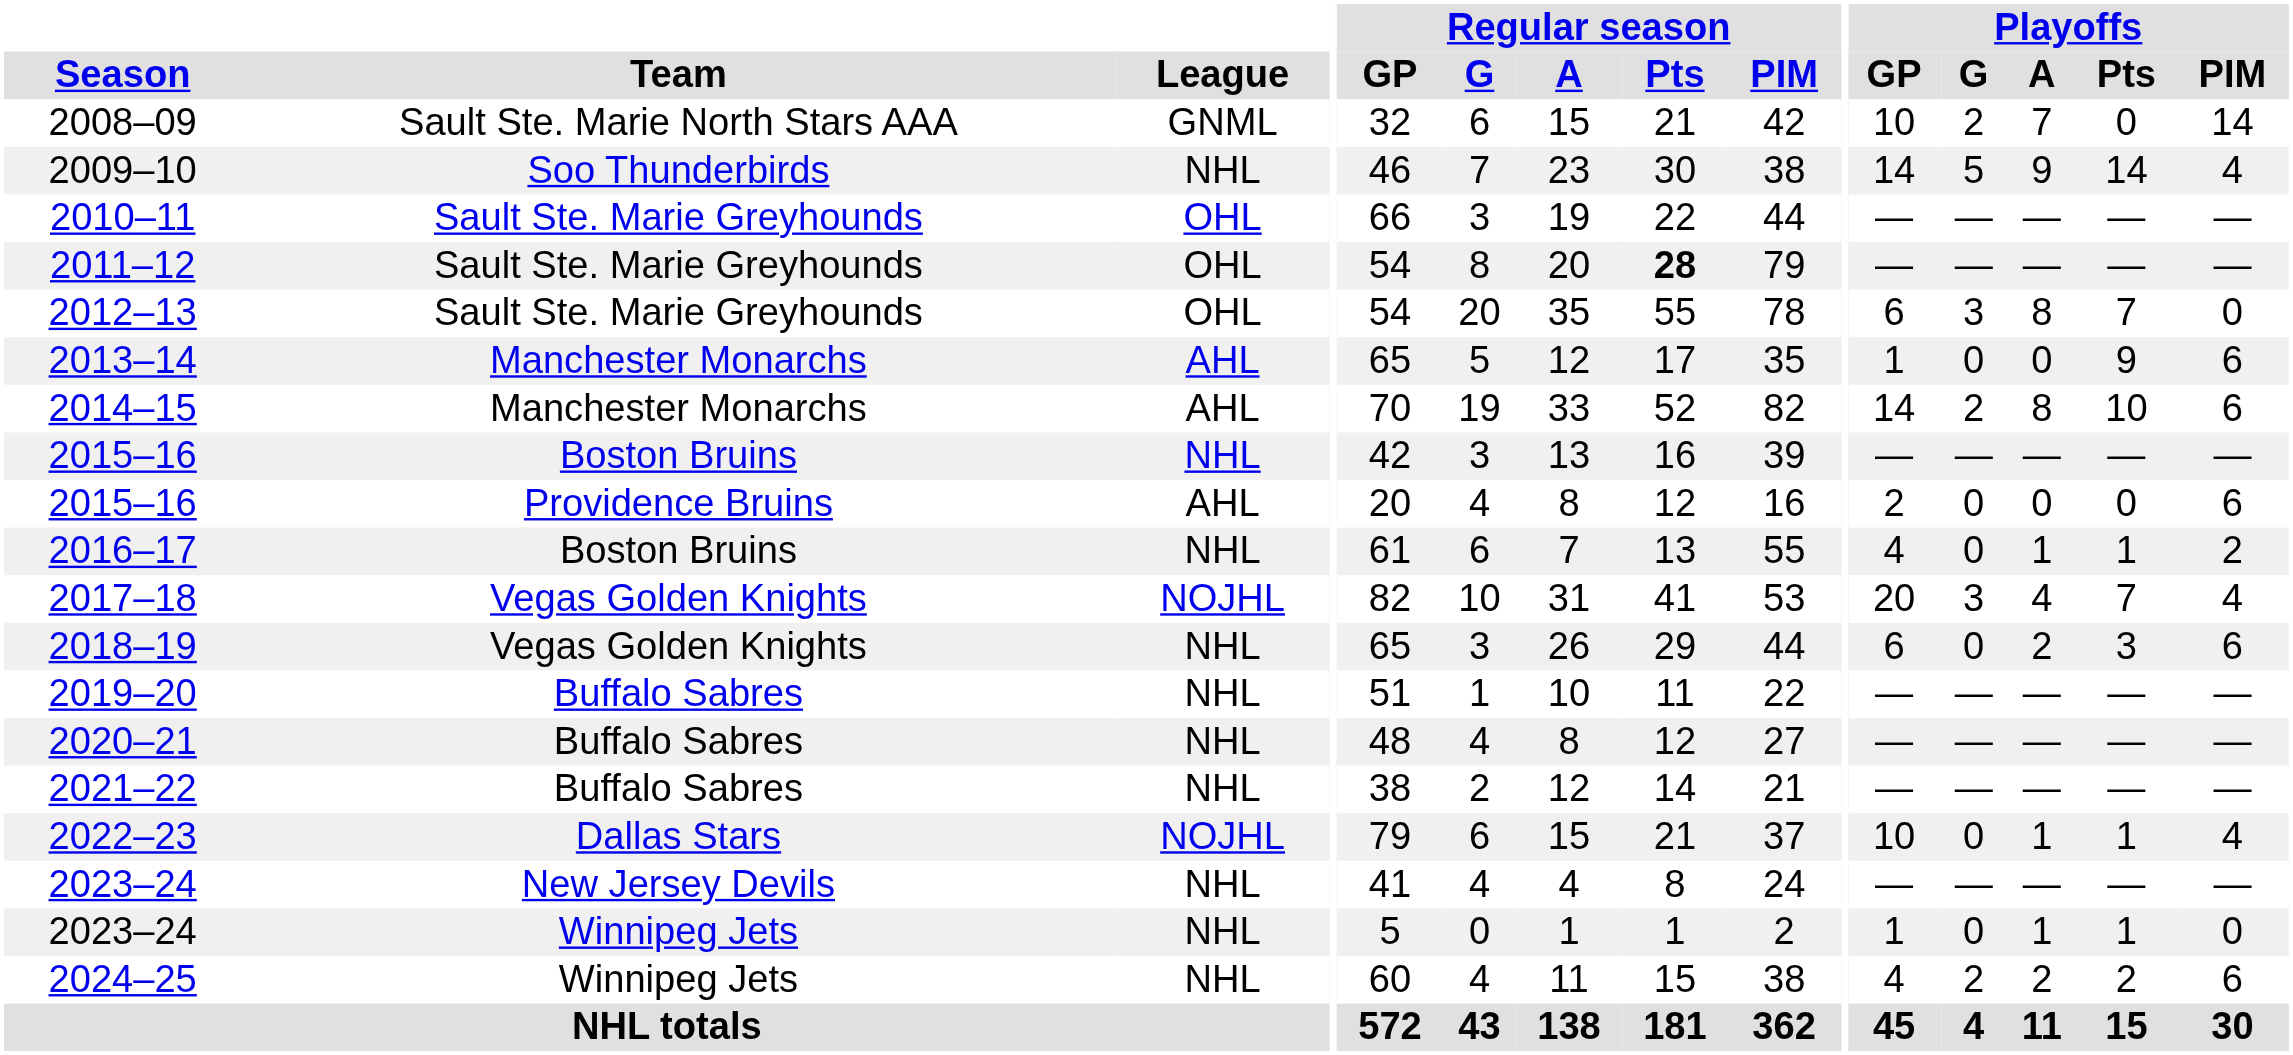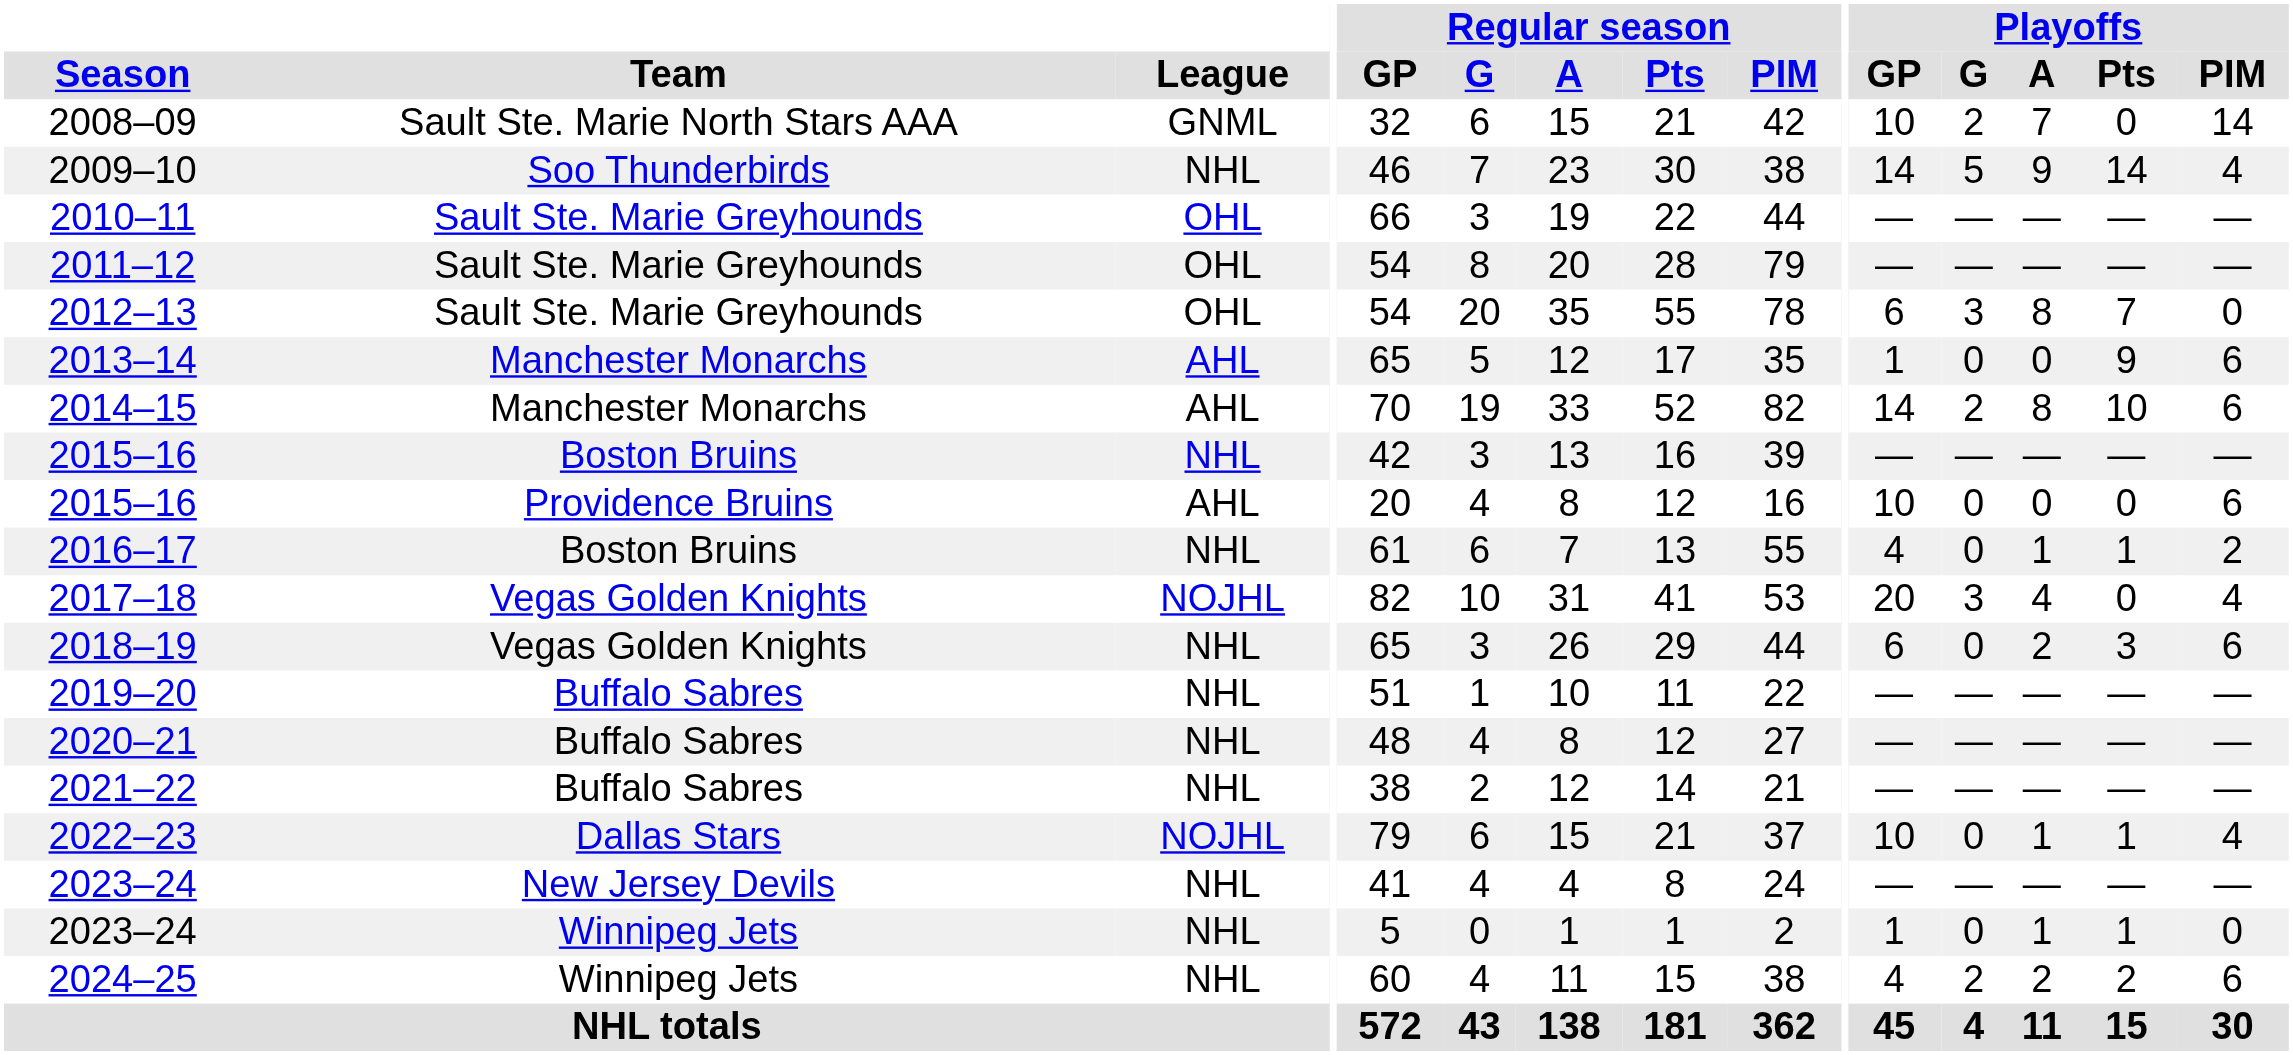 <table border="0" cellpadding="1" cellspacing="0" style="text-align:center; width:60em;">
 <tr bgcolor="#e0e0e0">
 <th colspan="3" bgcolor="#ffffff"></th>
 <th rowspan="99" bgcolor="#ffffff"></th>
 <th colspan="5"><a href='#'>Regular season</a></th>
 <th rowspan="99" bgcolor="#ffffff"></th>
 <th colspan="5"><a href='#'>Playoffs</a></th>
 </tr>
 <tr bgcolor="#e0e0e0">
 <th><a href='#'>Season</a></th>
 <th>Team</th>
 <th>League</th>
 <th>GP</th>
 <th><a href='#'>G</a></th>
 <th><a href='#'>A</a></th>
 <th><a href='#'>Pts</a></th>
 <th><a href='#'>PIM</a></th>
 <th>GP</th>
 <th>G</th>
 <th>A</th>
 <th>Pts</th>
 <th>PIM</th>
 </tr>
 <tr>
 <td>2008–09</td>
 <td>Sault Ste. Marie North Stars AAA</td>
 <td>GNML</td>
 <td>32</td>
 <td>6</td>
 <td>15</td>
 <td>21</td>
 <td>42</td>
 <td>10</td>
 <td>2</td>
 <td>7</td>
 <td>0</td>
 <td>14</td>
 </tr>
 <tr bgcolor="#f0f0f0">
 <td>2009–10</td>
 <td><a href='#'>Soo Thunderbirds</a></td>
 <td>NHL</td>
 <td>46</td>
 <td>7</td>
 <td>23</td>
 <td>30</td>
 <td>38</td>
 <td>14</td>
 <td>5</td>
 <td>9</td>
 <td>14</td>
 <td>4</td>
 </tr>
 <tr>
 <td><a href='#'>2010–11</a></td>
 <td><a href='#'>Sault Ste. Marie Greyhounds</a></td>
 <td><a href='#'>OHL</a></td>
 <td>66</td>
 <td>3</td>
 <td>19</td>
 <td>22</td>
 <td>44</td>
 <td>—</td>
 <td>—</td>
 <td>—</td>
 <td>—</td>
 <td>—</td>
 </tr>
 <tr bgcolor="#f0f0f0">
 <td><a href='#'>2011–12</a></td>
 <td>Sault Ste. Marie Greyhounds</td>
 <td>OHL</td>
 <td>54</td>
 <td>8</td>
 <td>20</td>
-<td><strong>28</strong></td>
+<td>28</td>
 <td>79</td>
 <td>—</td>
 <td>—</td>
 <td>—</td>
 <td>—</td>
 <td>—</td>
 </tr>
 <tr>
 <td><a href='#'>2012–13</a></td>
 <td>Sault Ste. Marie Greyhounds</td>
 <td>OHL</td>
 <td>54</td>
 <td>20</td>
 <td>35</td>
 <td>55</td>
 <td>78</td>
 <td>6</td>
 <td>3</td>
 <td>8</td>
 <td>7</td>
 <td>0</td>
 </tr>
 <tr bgcolor="#f0f0f0">
 <td><a href='#'>2013–14</a></td>
 <td><a href='#'>Manchester Monarchs</a></td>
 <td><a href='#'>AHL</a></td>
 <td>65</td>
 <td>5</td>
 <td>12</td>
 <td>17</td>
 <td>35</td>
 <td>1</td>
 <td>0</td>
 <td>0</td>
 <td>9</td>
 <td>6</td>
 </tr>
 <tr>
 <td><a href='#'>2014–15</a></td>
 <td>Manchester Monarchs</td>
 <td>AHL</td>
 <td>70</td>
 <td>19</td>
 <td>33</td>
 <td>52</td>
 <td>82</td>
 <td>14</td>
 <td>2</td>
 <td>8</td>
 <td>10</td>
 <td>6</td>
 </tr>
 <tr bgcolor="#f0f0f0">
 <td><a href='#'>2015–16</a></td>
 <td><a href='#'>Boston Bruins</a></td>
 <td><a href='#'>NHL</a></td>
 <td>42</td>
 <td>3</td>
 <td>13</td>
 <td>16</td>
 <td>39</td>
 <td>—</td>
 <td>—</td>
 <td>—</td>
 <td>—</td>
 <td>—</td>
 </tr>
 <tr>
 <td><a href='#'>2015–16</a></td>
 <td><a href='#'>Providence Bruins</a></td>
 <td>AHL</td>
 <td>20</td>
 <td>4</td>
 <td>8</td>
 <td>12</td>
 <td>16</td>
-<td>2</td>
+<td>10</td>
 <td>0</td>
 <td>0</td>
 <td>0</td>
 <td>6</td>
 </tr>
 <tr bgcolor="#f0f0f0">
 <td><a href='#'>2016–17</a></td>
 <td>Boston Bruins</td>
 <td>NHL</td>
 <td>61</td>
 <td>6</td>
 <td>7</td>
 <td>13</td>
 <td>55</td>
 <td>4</td>
 <td>0</td>
 <td>1</td>
 <td>1</td>
 <td>2</td>
 </tr>
 <tr>
 <td><a href='#'>2017–18</a></td>
 <td><a href='#'>Vegas Golden Knights</a></td>
 <td><a href='#'>NOJHL</a></td>
 <td>82</td>
 <td>10</td>
 <td>31</td>
 <td>41</td>
 <td>53</td>
 <td>20</td>
 <td>3</td>
 <td>4</td>
-<td>7</td>
+<td>0</td>
 <td>4</td>
 </tr>
 <tr bgcolor="#f0f0f0">
 <td><a href='#'>2018–19</a></td>
 <td>Vegas Golden Knights</td>
 <td>NHL</td>
 <td>65</td>
 <td>3</td>
 <td>26</td>
 <td>29</td>
 <td>44</td>
 <td>6</td>
 <td>0</td>
 <td>2</td>
 <td>3</td>
 <td>6</td>
 </tr>
 <tr>
 <td><a href='#'>2019–20</a></td>
 <td><a href='#'>Buffalo Sabres</a></td>
 <td>NHL</td>
 <td>51</td>
 <td>1</td>
 <td>10</td>
 <td>11</td>
 <td>22</td>
 <td>—</td>
 <td>—</td>
 <td>—</td>
 <td>—</td>
 <td>—</td>
 </tr>
 <tr bgcolor="#f0f0f0">
 <td><a href='#'>2020–21</a></td>
 <td>Buffalo Sabres</td>
 <td>NHL</td>
 <td>48</td>
 <td>4</td>
 <td>8</td>
 <td>12</td>
 <td>27</td>
 <td>—</td>
 <td>—</td>
 <td>—</td>
 <td>—</td>
 <td>—</td>
 </tr>
 <tr>
 <td><a href='#'>2021–22</a></td>
 <td>Buffalo Sabres</td>
 <td>NHL</td>
 <td>38</td>
 <td>2</td>
 <td>12</td>
 <td>14</td>
 <td>21</td>
 <td>—</td>
 <td>—</td>
 <td>—</td>
 <td>—</td>
 <td>—</td>
 </tr>
 <tr bgcolor="#f0f0f0">
 <td><a href='#'>2022–23</a></td>
 <td><a href='#'>Dallas Stars</a></td>
 <td><a href='#'>NOJHL</a></td>
 <td>79</td>
 <td>6</td>
 <td>15</td>
 <td>21</td>
 <td>37</td>
 <td>10</td>
 <td>0</td>
 <td>1</td>
 <td>1</td>
 <td>4</td>
 </tr>
 <tr>
 <td><a href='#'>2023–24</a></td>
 <td><a href='#'>New Jersey Devils</a></td>
 <td>NHL</td>
 <td>41</td>
 <td>4</td>
 <td>4</td>
 <td>8</td>
 <td>24</td>
 <td>—</td>
 <td>—</td>
 <td>—</td>
 <td>—</td>
 <td>—</td>
 </tr>
 <tr bgcolor="#f0f0f0">
 <td>2023–24</td>
 <td><a href='#'>Winnipeg Jets</a></td>
 <td>NHL</td>
 <td>5</td>
 <td>0</td>
 <td>1</td>
 <td>1</td>
 <td>2</td>
 <td>1</td>
 <td>0</td>
 <td>1</td>
 <td>1</td>
 <td>0</td>
 </tr>
 <tr>
 <td><a href='#'>2024–25</a></td>
 <td>Winnipeg Jets</td>
 <td>NHL</td>
 <td>60</td>
 <td>4</td>
 <td>11</td>
 <td>15</td>
 <td>38</td>
 <td>4</td>
 <td>2</td>
 <td>2</td>
 <td>2</td>
 <td>6</td>
 </tr>
 <tr bgcolor="#e0e0e0">
 <th colspan="3">NHL totals</th>
 <th>572</th>
 <th>43</th>
 <th>138</th>
 <th>181</th>
 <th>362</th>
 <th>45</th>
 <th>4</th>
 <th>11</th>
 <th>15</th>
 <th>30</th>
 </tr>
 </table>
